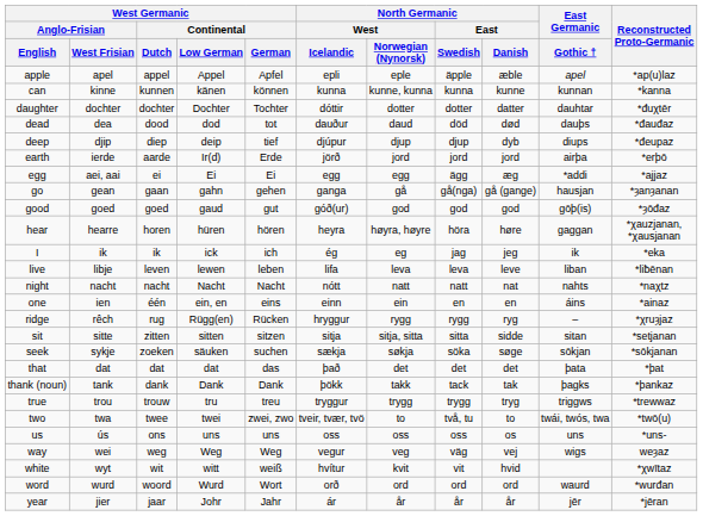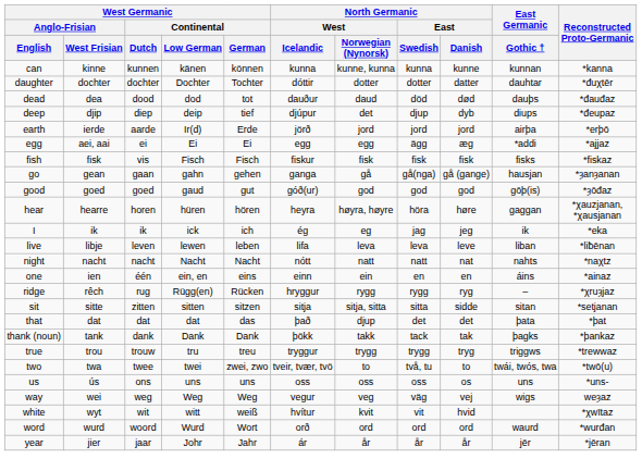 <table class="wikitable" style="font-size: 85%; text-align:center;">
 <tr>
 <th colspan="5"><a href='#'>West Germanic</a></th>
 <th colspan="4"><a href='#'>North Germanic</a></th>
 <th rowspan="2"><a href='#'>East<br> Germanic</a></th>
 <th rowspan="3"><a href='#'>Reconstructed<br> Proto-Germanic</a></th>
 </tr>
 <tr>
 <th colspan="2"><a href='#'>Anglo-Frisian</a></th>
 <th colspan="3">Continental</th>
 <th colspan="2">West</th>
 <th colspan="2">East</th>
 </tr>
 <tr>
 <th><a href='#'>English</a></th>
 <th><a href='#'>West Frisian</a></th>
 <th><a href='#'>Dutch</a></th>
 <th><a href='#'>Low German</a></th>
 <th><a href='#'>German</a></th>
 <th><a href='#'>Icelandic</a></th>
 <th><a href='#'>Norwegian<br>(Nynorsk)</a></th>
 <th><a href='#'>Swedish</a></th>
 <th><a href='#'>Danish</a></th>
 <th><a href='#'>Gothic †</a></th>
-</tr>
-<tr>
-<td>apple</td>
-<td>apel</td>
-<td>appel</td>
-<td>Appel</td>
-<td>Apfel</td>
-<td>epli</td>
-<td>eple</td>
-<td>äpple</td>
-<td>æble</td>
-<td><em>apel</em></td>
-<td>*ap(u)laz</td>
 </tr>
 <tr>
 <td>can</td>
 <td>kinne</td>
 <td>kunnen</td>
 <td>känen</td>
 <td>können</td>
 <td>kunna</td>
 <td>kunne, kunna</td>
 <td>kunna</td>
 <td>kunne</td>
 <td>kunnan</td>
 <td>*kanna</td>
 </tr>
 <tr>
 <td>daughter</td>
 <td>dochter</td>
 <td>dochter</td>
 <td>Dochter</td>
 <td>Tochter</td>
 <td>dóttir</td>
 <td>dotter</td>
 <td>dotter</td>
 <td>datter</td>
 <td>dauhtar</td>
 <td>*đuχtēr</td>
 </tr>
 <tr>
 <td>dead</td>
 <td>dea</td>
 <td>dood</td>
 <td>dod</td>
 <td>tot</td>
 <td>dauður</td>
 <td>daud</td>
 <td>död</td>
 <td>død</td>
 <td>dauþs</td>
 <td>*đauđaz</td>
 </tr>
 <tr>
 <td>deep</td>
 <td>djip</td>
 <td>diep</td>
 <td>deip</td>
 <td>tief</td>
 <td>djúpur</td>
-<td>djup</td>
+<td>det</td>
 <td>djup</td>
 <td>dyb</td>
 <td>diups</td>
 <td>*đeupaz</td>
 </tr>
 <tr>
 <td>earth</td>
 <td>ierde</td>
 <td>aarde</td>
 <td>Ir(d)</td>
 <td>Erde</td>
 <td>jörð</td>
 <td>jord</td>
 <td>jord</td>
 <td>jord</td>
 <td>airþa</td>
 <td>*erþō</td>
 </tr>
 <tr>
 <td>egg</td>
 <td>aei, aai</td>
 <td>ei</td>
 <td>Ei</td>
 <td>Ei</td>
 <td>egg</td>
 <td>egg</td>
 <td>ägg</td>
 <td>æg</td>
 <td>*addi</td>
 <td>*ajjaz</td>
+</tr>
+<tr>
+<td>fish</td>
+<td>fisk</td>
+<td>vis</td>
+<td>Fisch</td>
+<td>Fisch</td>
+<td>fiskur</td>
+<td>fisk</td>
+<td>fisk</td>
+<td>fisk</td>
+<td>fisks</td>
+<td>*fiskaz</td>
 </tr>
 <tr>
 <td>go</td>
 <td>gean</td>
 <td>gaan</td>
 <td>gahn</td>
 <td>gehen</td>
 <td>ganga</td>
 <td>gå</td>
 <td>gå(nga)</td>
 <td>gå (gange)</td>
 <td>hausjan</td>
 <td>*ȝanȝanan</td>
 </tr>
 <tr>
 <td>good</td>
 <td>goed</td>
 <td>goed</td>
 <td>gaud</td>
 <td>gut</td>
 <td>góð(ur)</td>
 <td>god</td>
 <td>god</td>
 <td>god</td>
 <td>gōþ(is)</td>
 <td>*ȝōđaz</td>
 </tr>
 <tr>
 <td>hear</td>
 <td>hearre</td>
 <td>horen</td>
 <td>hüren</td>
 <td>hören</td>
 <td>heyra</td>
 <td>høyra, høyre</td>
 <td>höra</td>
 <td>høre</td>
 <td>gaggan</td>
 <td>*χauzjanan,<br> *χausjanan</td>
 </tr>
 <tr>
 <td>I</td>
 <td>ik</td>
 <td>ik</td>
 <td>ick</td>
 <td>ich</td>
 <td>ég</td>
 <td>eg</td>
 <td>jag</td>
 <td>jeg</td>
 <td>ik</td>
 <td>*eka</td>
 </tr>
 <tr>
 <td>live</td>
 <td>libje</td>
 <td>leven</td>
 <td>lewen</td>
 <td>leben</td>
 <td>lifa</td>
 <td>leva</td>
 <td>leva</td>
 <td>leve</td>
 <td>liban</td>
 <td>*liƀēnan</td>
 </tr>
 <tr>
 <td>night</td>
 <td>nacht</td>
 <td>nacht</td>
 <td>Nacht</td>
 <td>Nacht</td>
 <td>nótt</td>
 <td>natt</td>
 <td>natt</td>
 <td>nat</td>
 <td>nahts</td>
 <td>*naχtz</td>
 </tr>
 <tr>
 <td>one</td>
 <td>ien</td>
 <td>één</td>
 <td>ein, en</td>
 <td>eins</td>
 <td>einn</td>
 <td>ein</td>
 <td>en</td>
 <td>en</td>
 <td>áins</td>
 <td>*ainaz</td>
 </tr>
 <tr>
 <td>ridge</td>
 <td>rêch</td>
 <td>rug</td>
 <td>Rügg(en)</td>
 <td>Rücken</td>
 <td>hryggur</td>
 <td>rygg</td>
 <td>rygg</td>
 <td>ryg</td>
 <td>–</td>
 <td>*χruȝjaz</td>
 </tr>
 <tr>
 <td>sit</td>
 <td>sitte</td>
 <td>zitten</td>
 <td>sitten</td>
 <td>sitzen</td>
 <td>sitja</td>
 <td>sitja, sitta</td>
 <td>sitta</td>
 <td>sidde</td>
 <td>sitan</td>
 <td>*setjanan</td>
 </tr>
 <tr>
-<td>seek</td>
-<td>sykje</td>
-<td>zoeken</td>
-<td>säuken</td>
-<td>suchen</td>
-<td>sækja</td>
-<td>søkja</td>
-<td>söka</td>
-<td>søge</td>
-<td>sōkjan</td>
-<td>*sōkjanan</td>
-</tr>
-<tr>
 <td>that</td>
 <td>dat</td>
 <td>dat</td>
 <td>dat</td>
 <td>das</td>
 <td>það</td>
-<td>det</td>
+<td>djup</td>
 <td>det</td>
 <td>det</td>
 <td>þata</td>
 <td>*þat</td>
 </tr>
 <tr>
 <td>thank (noun)</td>
 <td>tank</td>
 <td>dank</td>
 <td>Dank</td>
 <td>Dank</td>
 <td>þökk</td>
 <td>takk</td>
 <td>tack</td>
 <td>tak</td>
 <td>þagks</td>
 <td>*þankaz</td>
 </tr>
 <tr>
 <td>true</td>
 <td>trou</td>
 <td>trouw</td>
 <td>tru</td>
 <td>treu</td>
 <td>tryggur</td>
 <td>trygg</td>
 <td>trygg</td>
 <td>tryg</td>
 <td>triggws</td>
 <td>*trewwaz</td>
 </tr>
 <tr>
 <td>two</td>
 <td>twa</td>
 <td>twee</td>
 <td>twei</td>
 <td>zwei, zwo</td>
 <td>tveir, tvær, tvö</td>
 <td>to</td>
 <td>två, tu</td>
 <td>to</td>
 <td>twái, twós, twa</td>
 <td>*twō(u)</td>
 </tr>
 <tr>
 <td>us</td>
 <td>ús</td>
 <td>ons</td>
 <td>uns</td>
 <td>uns</td>
 <td>oss</td>
 <td>oss</td>
 <td>oss</td>
 <td>os</td>
 <td>uns</td>
 <td>*uns-</td>
 </tr>
 <tr>
 <td>way</td>
 <td>wei</td>
 <td>weg</td>
 <td>Weg</td>
 <td>Weg</td>
 <td>vegur</td>
 <td>veg</td>
 <td>väg</td>
 <td>vej</td>
 <td>wigs</td>
 <td>weȝaz</td>
 </tr>
 <tr>
 <td>white</td>
 <td>wyt</td>
 <td>wit</td>
 <td>witt</td>
 <td>weiß</td>
 <td>hvítur</td>
 <td>kvit</td>
 <td>vit</td>
 <td>hvid</td>
 <td></td>
 <td>*χwītaz</td>
 </tr>
 <tr>
 <td>word</td>
 <td>wurd</td>
 <td>woord</td>
 <td>Wurd</td>
 <td>Wort</td>
 <td>orð</td>
 <td>ord</td>
 <td>ord</td>
 <td>ord</td>
 <td>waurd</td>
 <td>*wurđan</td>
 </tr>
 <tr>
 <td>year</td>
 <td>jier</td>
 <td>jaar</td>
 <td>Johr</td>
 <td>Jahr</td>
 <td>ár</td>
 <td>år</td>
 <td>år</td>
 <td>år</td>
 <td>jēr</td>
 <td>*jēran</td>
 </tr>
 </table>
